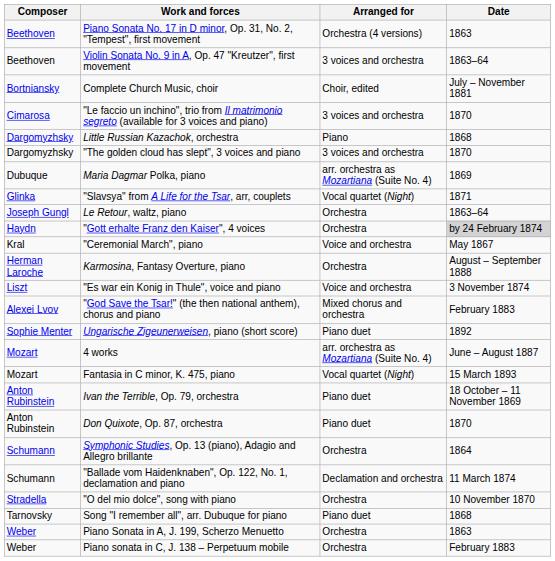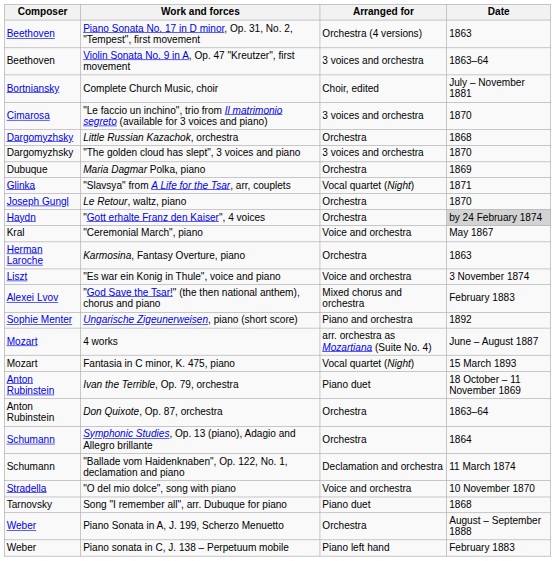 <table class="wikitable " style="text-align: left">
 <tr>
 <th>Composer</th>
 <th>Work and forces</th>
 <th>Arranged for</th>
 <th>Date</th>
 </tr>
 <tr>
 <td><a href='#'>Beethoven</a></td>
 <td><a href='#'>Piano Sonata No. 17 in D minor</a>, Op. 31, No. 2, "Tempest", first movement</td>
 <td>Orchestra (4 versions)</td>
 <td>1863</td>
 </tr>
 <tr>
 <td>Beethoven</td>
 <td><a href='#'>Violin Sonata No. 9 in A</a>, Op. 47 "Kreutzer", first movement</td>
 <td>3 voices and orchestra</td>
 <td>1863–64</td>
 </tr>
 <tr>
 <td><a href='#'>Bortniansky</a></td>
 <td>Complete Church Music, choir</td>
 <td>Choir, edited</td>
 <td>July – November 1881</td>
 </tr>
 <tr>
 <td><a href='#'>Cimarosa</a></td>
 <td>"Le faccio un inchino", trio from <em><a href='#'>Il matrimonio segreto</a></em> (available for 3 voices and piano)</td>
 <td>3 voices and orchestra</td>
 <td>1870</td>
 </tr>
 <tr>
 <td><a href='#'>Dargomyzhsky</a></td>
 <td><em>Little Russian Kazachok</em>, orchestra</td>
-<td>Piano</td>
+<td>Orchestra</td>
 <td>1868</td>
 </tr>
 <tr>
 <td>Dargomyzhsky</td>
 <td>"The golden cloud has slept", 3 voices and piano</td>
 <td>3 voices and orchestra</td>
 <td>1870</td>
 </tr>
 <tr>
 <td>Dubuque</td>
 <td><em>Maria Dagmar</em> Polka, piano</td>
-<td>arr. orchestra as <em><a href='#'>Mozartiana</a></em> (Suite No. 4)</td>
+<td>Orchestra</td>
 <td>1869</td>
 </tr>
 <tr>
 <td><a href='#'>Glinka</a></td>
 <td>"Slavsya" from <em><a href='#'>A Life for the Tsar</a></em>, arr, couplets</td>
 <td>Vocal quartet (<em>Night</em>)</td>
 <td>1871</td>
 </tr>
 <tr>
 <td><a href='#'>Joseph Gungl</a></td>
 <td><em>Le Retour</em>, waltz, piano</td>
 <td>Orchestra</td>
-<td>1863–64</td>
+<td>1870</td>
 </tr>
 <tr>
 <td><a href='#'>Haydn</a></td>
 <td>"<a href='#'>Gott erhalte Franz den Kaiser</a>", 4 voices</td>
 <td>Orchestra</td>
 <td style="background: lightgrey;">by 24 February 1874</td>
 </tr>
 <tr>
 <td>Kral</td>
 <td>"Ceremonial March", piano</td>
 <td>Voice and orchestra</td>
 <td>May 1867</td>
 </tr>
 <tr>
 <td><a href='#'>Herman Laroche</a></td>
 <td><em>Karmosina</em>, Fantasy Overture, piano</td>
 <td>Orchestra</td>
-<td>August – September 1888</td>
+<td>1863</td>
 </tr>
 <tr>
 <td><a href='#'>Liszt</a></td>
 <td>"Es war ein Konig in Thule", voice and piano</td>
 <td>Voice and orchestra</td>
 <td>3 November 1874</td>
 </tr>
 <tr>
 <td><a href='#'>Alexei Lvov</a></td>
 <td>"<a href='#'>God Save the Tsar!</a>" (the then national anthem), chorus and piano</td>
 <td>Mixed chorus and orchestra</td>
 <td>February 1883</td>
 </tr>
 <tr>
 <td><a href='#'>Sophie Menter</a></td>
 <td><em><a href='#'>Ungarische Zigeunerweisen</a></em>, piano (short score)</td>
-<td>Piano duet</td>
+<td>Piano and orchestra</td>
 <td>1892</td>
 </tr>
 <tr>
 <td><a href='#'>Mozart</a></td>
 <td>4 works</td>
 <td>arr. orchestra as <em><a href='#'>Mozartiana</a></em> (Suite No. 4)</td>
 <td>June – August 1887</td>
 </tr>
 <tr>
 <td>Mozart</td>
 <td>Fantasia in C minor, K. 475, piano</td>
 <td>Vocal quartet (<em>Night</em>)</td>
 <td>15 March 1893</td>
 </tr>
 <tr>
 <td><a href='#'>Anton Rubinstein</a></td>
 <td><em>Ivan the Terrible</em>, Op. 79, orchestra</td>
 <td>Piano duet</td>
 <td>18 October – 11 November 1869</td>
 </tr>
 <tr>
 <td>Anton Rubinstein</td>
 <td><em>Don Quixote</em>, Op. 87, orchestra</td>
-<td>Piano duet</td>
-<td>1870</td>
+<td>Orchestra</td>
+<td>1863–64</td>
 </tr>
 <tr>
 <td><a href='#'>Schumann</a></td>
 <td><em><a href='#'>Symphonic Studies</a></em>, Op. 13 (piano), Adagio and Allegro brillante</td>
 <td>Orchestra</td>
 <td>1864</td>
 </tr>
 <tr>
 <td>Schumann</td>
 <td>"Ballade vom Haidenknaben", Op. 122, No. 1, declamation and piano</td>
 <td>Declamation and orchestra</td>
 <td>11 March 1874</td>
 </tr>
 <tr>
 <td><a href='#'>Stradella</a></td>
 <td>"O del mio dolce", song with piano</td>
-<td>Orchestra</td>
+<td>Voice and orchestra</td>
 <td>10 November 1870</td>
 </tr>
 <tr>
 <td>Tarnovsky</td>
 <td>Song "I remember all", arr. Dubuque for piano</td>
 <td>Piano duet</td>
 <td>1868</td>
 </tr>
 <tr>
 <td><a href='#'>Weber</a></td>
 <td>Piano Sonata in A, J. 199, Scherzo Menuetto</td>
 <td>Orchestra</td>
-<td>1863</td>
+<td>August – September 1888</td>
 </tr>
 <tr>
 <td>Weber</td>
 <td>Piano sonata in C, J. 138 – Perpetuum mobile</td>
-<td>Orchestra</td>
+<td>Piano left hand</td>
 <td>February 1883</td>
 </tr>
 </table>
